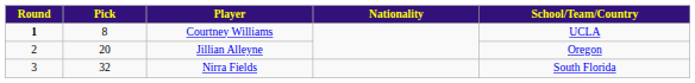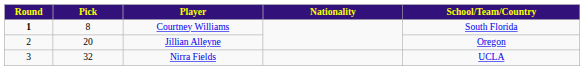 <table class="wikitable" style="text-align: center; width:60em">
 <tr>
 <th style="background:#32127A; color:#FFFF00;" width="2%">Round</th>
 <th style="background:#32127A; color:#FFFF00;" width="5%">Pick</th>
 <th style="background:#32127A; color:#FFFF00;" width="10%">Player</th>
 <th style="background:#32127A; color:#FFFF00;" width="10%">Nationality</th>
 <th style="background:#32127A; color:#FFFF00;" width="10%">School/Team/Country</th>
 </tr>
 <tr>
 <td><strong>1</strong></td>
 <td>8</td>
 <td><a href='#'>Courtney Williams</a></td>
 <td rowspan=2></td>
-<td><a href='#'>UCLA</a></td>
+<td><a href='#'>South Florida</a></td>
 </tr>
 <tr>
 <td>2</td>
 <td>20</td>
 <td><a href='#'>Jillian Alleyne</a></td>
 <td><a href='#'>Oregon</a></td>
 </tr>
 <tr>
 <td>3</td>
 <td>32</td>
 <td><a href='#'>Nirra Fields</a></td>
 <td></td>
-<td><a href='#'>South Florida</a></td>
+<td><a href='#'>UCLA</a></td>
 </tr>
 </table>
